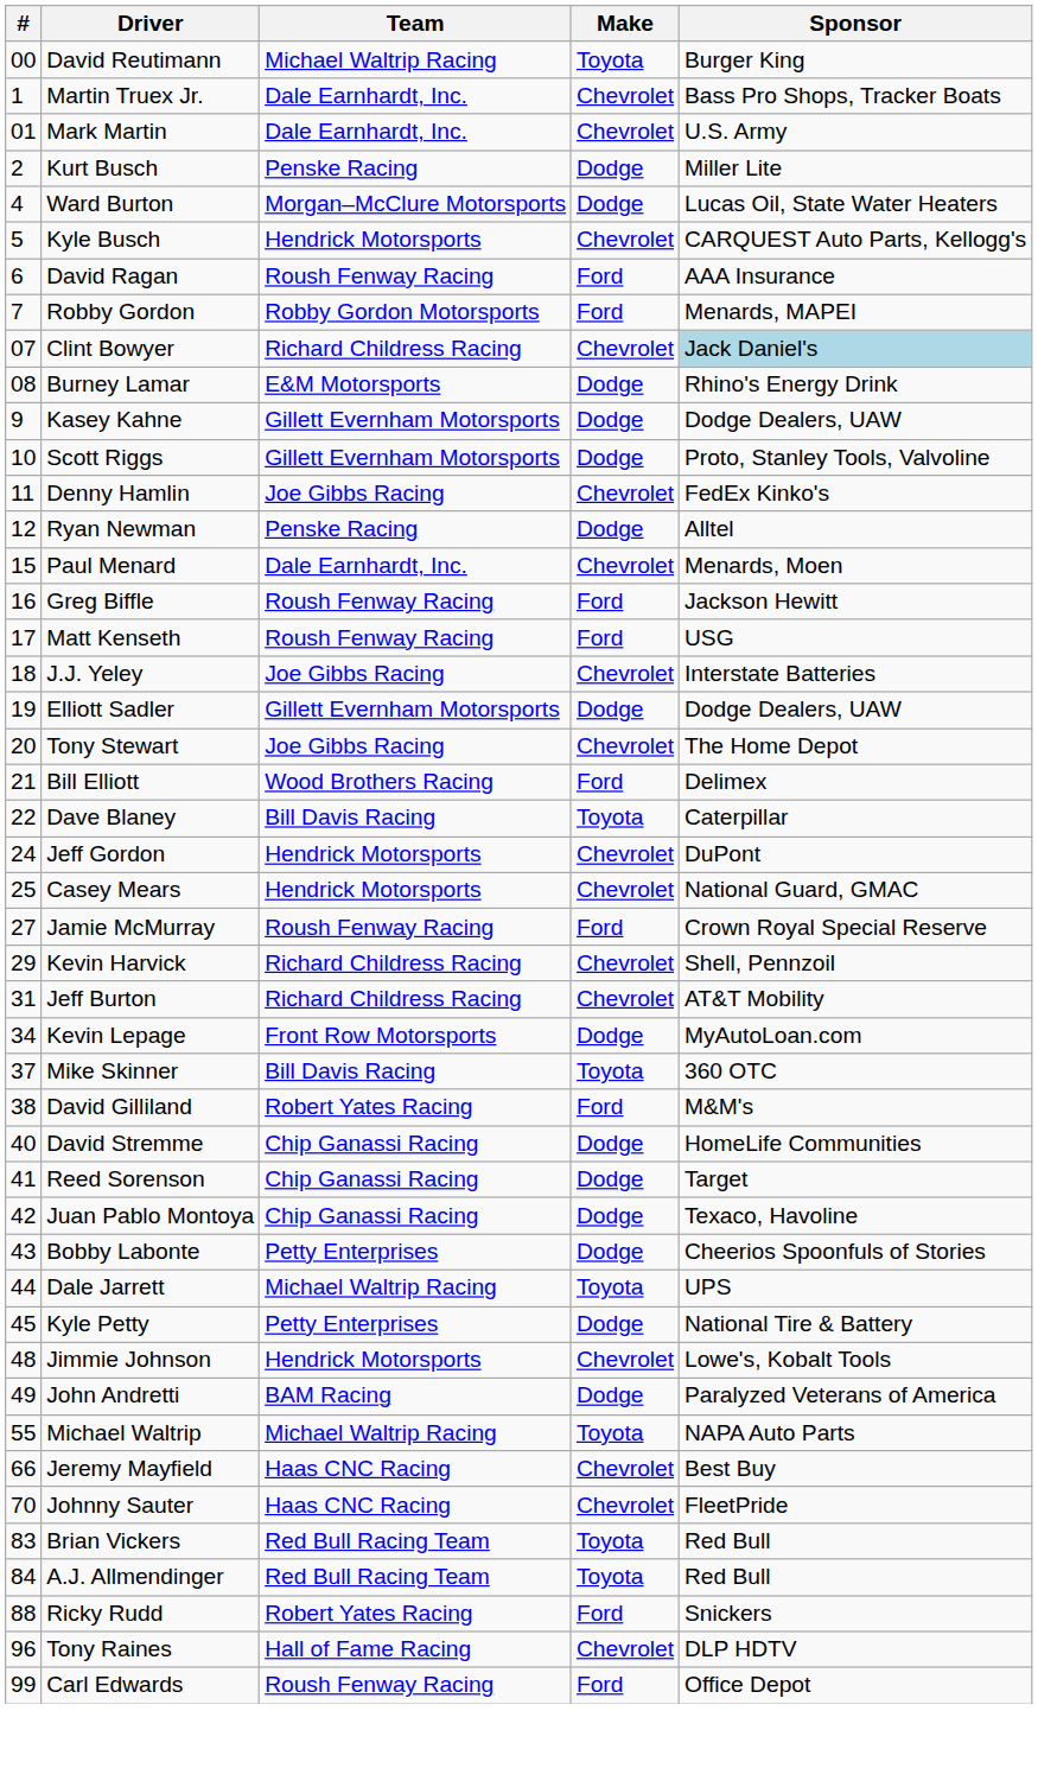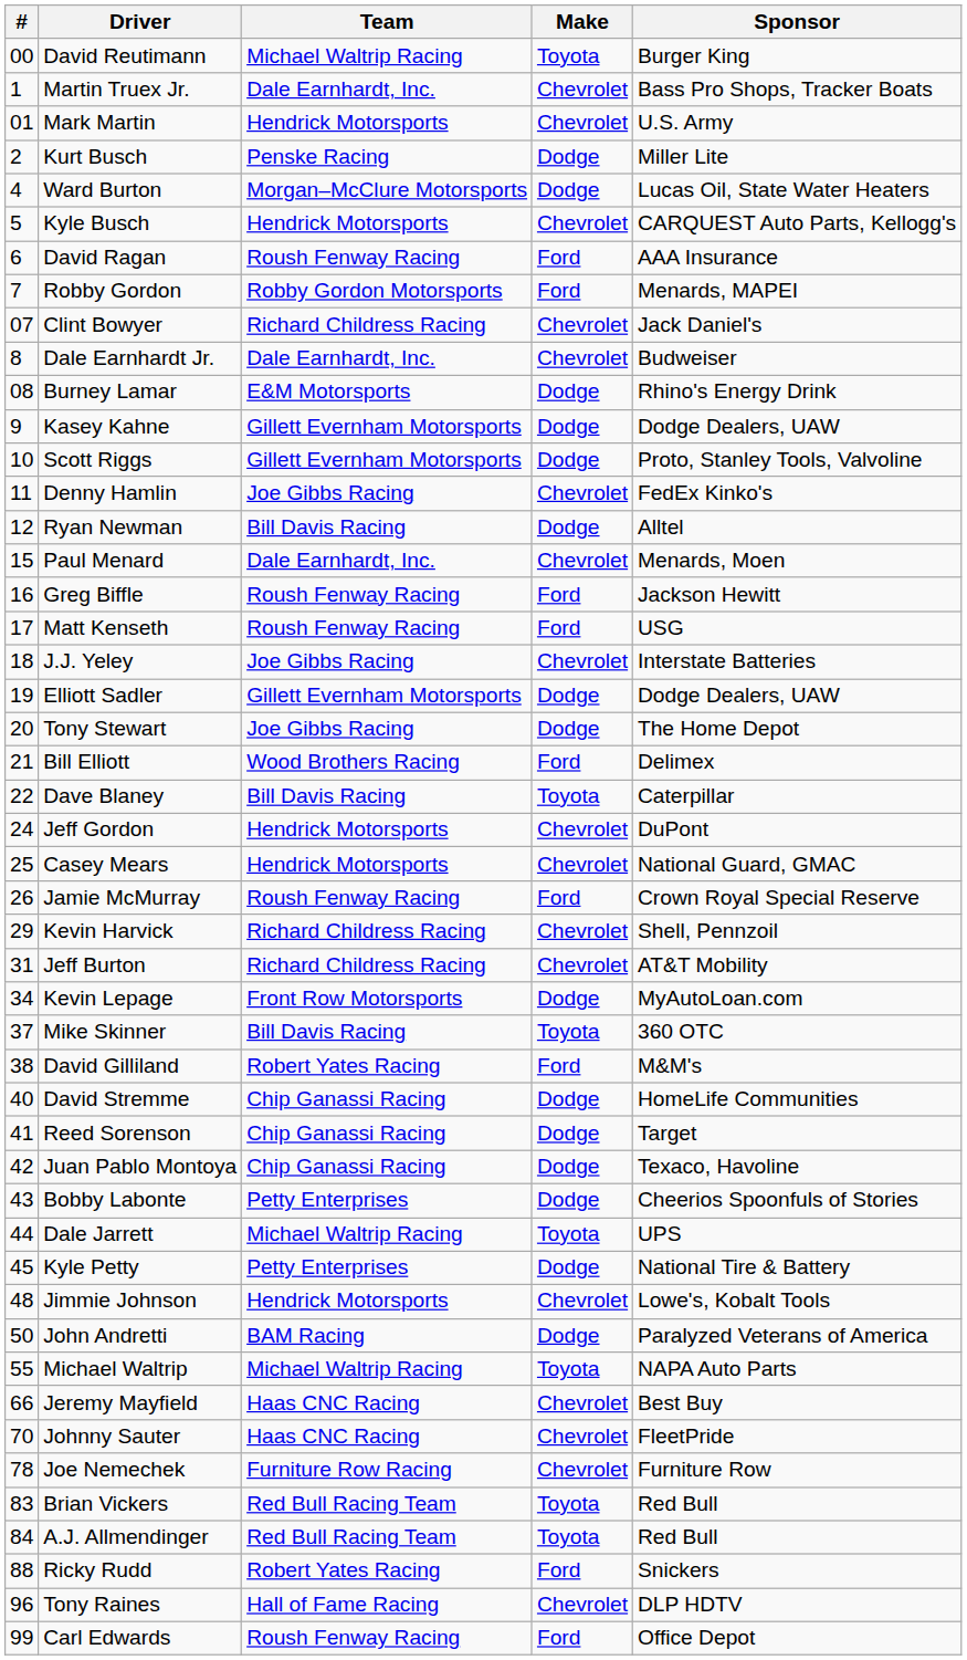 <table class="wikitable">
 <tr>
 <th>#</th>
 <th>Driver</th>
 <th>Team</th>
 <th>Make</th>
 <th>Sponsor</th>
 </tr>
 <tr>
 <td>00</td>
 <td>David Reutimann</td>
 <td><a href='#'>Michael Waltrip Racing</a></td>
 <td><a href='#'>Toyota</a></td>
 <td>Burger King</td>
 </tr>
 <tr>
 <td>1</td>
 <td>Martin Truex Jr.</td>
 <td><a href='#'>Dale Earnhardt, Inc.</a></td>
 <td><a href='#'>Chevrolet</a></td>
 <td>Bass Pro Shops, Tracker Boats</td>
 </tr>
 <tr>
 <td>01</td>
 <td>Mark Martin</td>
-<td><a href='#'>Dale Earnhardt, Inc.</a></td>
+<td><a href='#'>Hendrick Motorsports</a></td>
 <td><a href='#'>Chevrolet</a></td>
 <td>U.S. Army</td>
 </tr>
 <tr>
 <td>2</td>
 <td>Kurt Busch</td>
 <td><a href='#'>Penske Racing</a></td>
 <td><a href='#'>Dodge</a></td>
 <td>Miller Lite</td>
 </tr>
 <tr>
 <td>4</td>
 <td>Ward Burton</td>
 <td><a href='#'>Morgan–McClure Motorsports</a></td>
 <td><a href='#'>Dodge</a></td>
 <td>Lucas Oil, State Water Heaters</td>
 </tr>
 <tr>
 <td>5</td>
 <td>Kyle Busch</td>
 <td><a href='#'>Hendrick Motorsports</a></td>
 <td><a href='#'>Chevrolet</a></td>
 <td>CARQUEST Auto Parts, Kellogg's</td>
 </tr>
 <tr>
 <td>6</td>
 <td>David Ragan</td>
 <td><a href='#'>Roush Fenway Racing</a></td>
 <td><a href='#'>Ford</a></td>
 <td>AAA Insurance</td>
 </tr>
 <tr>
 <td>7</td>
 <td>Robby Gordon</td>
 <td><a href='#'>Robby Gordon Motorsports</a></td>
 <td><a href='#'>Ford</a></td>
 <td>Menards, MAPEI</td>
 </tr>
 <tr>
 <td>07</td>
 <td>Clint Bowyer</td>
 <td><a href='#'>Richard Childress Racing</a></td>
 <td><a href='#'>Chevrolet</a></td>
-<td style="background: lightblue;">Jack Daniel's</td>
+<td>Jack Daniel's</td>
+</tr>
+<tr>
+<td>8</td>
+<td>Dale Earnhardt Jr.</td>
+<td><a href='#'>Dale Earnhardt, Inc.</a></td>
+<td><a href='#'>Chevrolet</a></td>
+<td>Budweiser</td>
 </tr>
 <tr>
 <td>08</td>
 <td>Burney Lamar</td>
 <td><a href='#'>E&M Motorsports</a></td>
 <td><a href='#'>Dodge</a></td>
 <td>Rhino's Energy Drink</td>
 </tr>
 <tr>
 <td>9</td>
 <td>Kasey Kahne</td>
 <td><a href='#'>Gillett Evernham Motorsports</a></td>
 <td><a href='#'>Dodge</a></td>
 <td>Dodge Dealers, UAW</td>
 </tr>
 <tr>
 <td>10</td>
 <td>Scott Riggs</td>
 <td><a href='#'>Gillett Evernham Motorsports</a></td>
 <td><a href='#'>Dodge</a></td>
 <td>Proto, Stanley Tools, Valvoline</td>
 </tr>
 <tr>
 <td>11</td>
 <td>Denny Hamlin</td>
 <td><a href='#'>Joe Gibbs Racing</a></td>
 <td><a href='#'>Chevrolet</a></td>
 <td>FedEx Kinko's</td>
 </tr>
 <tr>
 <td>12</td>
 <td>Ryan Newman</td>
-<td><a href='#'>Penske Racing</a></td>
+<td><a href='#'>Bill Davis Racing</a></td>
 <td><a href='#'>Dodge</a></td>
 <td>Alltel</td>
 </tr>
 <tr>
 <td>15</td>
 <td>Paul Menard</td>
 <td><a href='#'>Dale Earnhardt, Inc.</a></td>
 <td><a href='#'>Chevrolet</a></td>
 <td>Menards, Moen</td>
 </tr>
 <tr>
 <td>16</td>
 <td>Greg Biffle</td>
 <td><a href='#'>Roush Fenway Racing</a></td>
 <td><a href='#'>Ford</a></td>
 <td>Jackson Hewitt</td>
 </tr>
 <tr>
 <td>17</td>
 <td>Matt Kenseth</td>
 <td><a href='#'>Roush Fenway Racing</a></td>
 <td><a href='#'>Ford</a></td>
 <td>USG</td>
 </tr>
 <tr>
 <td>18</td>
 <td>J.J. Yeley</td>
 <td><a href='#'>Joe Gibbs Racing</a></td>
 <td><a href='#'>Chevrolet</a></td>
 <td>Interstate Batteries</td>
 </tr>
 <tr>
 <td>19</td>
 <td>Elliott Sadler</td>
 <td><a href='#'>Gillett Evernham Motorsports</a></td>
 <td><a href='#'>Dodge</a></td>
 <td>Dodge Dealers, UAW</td>
 </tr>
 <tr>
 <td>20</td>
 <td>Tony Stewart</td>
 <td><a href='#'>Joe Gibbs Racing</a></td>
-<td><a href='#'>Chevrolet</a></td>
+<td><a href='#'>Dodge</a></td>
 <td>The Home Depot</td>
 </tr>
 <tr>
 <td>21</td>
 <td>Bill Elliott</td>
 <td><a href='#'>Wood Brothers Racing</a></td>
 <td><a href='#'>Ford</a></td>
 <td>Delimex</td>
 </tr>
 <tr>
 <td>22</td>
 <td>Dave Blaney</td>
 <td><a href='#'>Bill Davis Racing</a></td>
 <td><a href='#'>Toyota</a></td>
 <td>Caterpillar</td>
 </tr>
 <tr>
 <td>24</td>
 <td>Jeff Gordon</td>
 <td><a href='#'>Hendrick Motorsports</a></td>
 <td><a href='#'>Chevrolet</a></td>
 <td>DuPont</td>
 </tr>
 <tr>
 <td>25</td>
 <td>Casey Mears</td>
 <td><a href='#'>Hendrick Motorsports</a></td>
 <td><a href='#'>Chevrolet</a></td>
 <td>National Guard, GMAC</td>
 </tr>
 <tr>
-<td>27</td>
+<td>26</td>
 <td>Jamie McMurray</td>
 <td><a href='#'>Roush Fenway Racing</a></td>
 <td><a href='#'>Ford</a></td>
 <td>Crown Royal Special Reserve</td>
 </tr>
 <tr>
 <td>29</td>
 <td>Kevin Harvick</td>
 <td><a href='#'>Richard Childress Racing</a></td>
 <td><a href='#'>Chevrolet</a></td>
 <td>Shell, Pennzoil</td>
 </tr>
 <tr>
 <td>31</td>
 <td>Jeff Burton</td>
 <td><a href='#'>Richard Childress Racing</a></td>
 <td><a href='#'>Chevrolet</a></td>
 <td>AT&T Mobility</td>
 </tr>
 <tr>
 <td>34</td>
 <td>Kevin Lepage</td>
 <td><a href='#'>Front Row Motorsports</a></td>
 <td><a href='#'>Dodge</a></td>
 <td>MyAutoLoan.com</td>
 </tr>
 <tr>
 <td>37</td>
 <td>Mike Skinner</td>
 <td><a href='#'>Bill Davis Racing</a></td>
 <td><a href='#'>Toyota</a></td>
 <td>360 OTC</td>
 </tr>
 <tr>
 <td>38</td>
 <td>David Gilliland</td>
 <td><a href='#'>Robert Yates Racing</a></td>
 <td><a href='#'>Ford</a></td>
 <td>M&M's</td>
 </tr>
 <tr>
 <td>40</td>
 <td>David Stremme</td>
 <td><a href='#'>Chip Ganassi Racing</a></td>
 <td><a href='#'>Dodge</a></td>
 <td>HomeLife Communities</td>
 </tr>
 <tr>
 <td>41</td>
 <td>Reed Sorenson</td>
 <td><a href='#'>Chip Ganassi Racing</a></td>
 <td><a href='#'>Dodge</a></td>
 <td>Target</td>
 </tr>
 <tr>
 <td>42</td>
 <td>Juan Pablo Montoya</td>
 <td><a href='#'>Chip Ganassi Racing</a></td>
 <td><a href='#'>Dodge</a></td>
 <td>Texaco, Havoline</td>
 </tr>
 <tr>
 <td>43</td>
 <td>Bobby Labonte</td>
 <td><a href='#'>Petty Enterprises</a></td>
 <td><a href='#'>Dodge</a></td>
 <td>Cheerios Spoonfuls of Stories</td>
 </tr>
 <tr>
 <td>44</td>
 <td>Dale Jarrett</td>
 <td><a href='#'>Michael Waltrip Racing</a></td>
 <td><a href='#'>Toyota</a></td>
 <td>UPS</td>
 </tr>
 <tr>
 <td>45</td>
 <td>Kyle Petty</td>
 <td><a href='#'>Petty Enterprises</a></td>
 <td><a href='#'>Dodge</a></td>
 <td>National Tire & Battery</td>
 </tr>
 <tr>
 <td>48</td>
 <td>Jimmie Johnson</td>
 <td><a href='#'>Hendrick Motorsports</a></td>
 <td><a href='#'>Chevrolet</a></td>
 <td>Lowe's, Kobalt Tools</td>
 </tr>
 <tr>
-<td>49</td>
+<td>50</td>
 <td>John Andretti</td>
 <td><a href='#'>BAM Racing</a></td>
 <td><a href='#'>Dodge</a></td>
 <td>Paralyzed Veterans of America</td>
 </tr>
 <tr>
 <td>55</td>
 <td>Michael Waltrip</td>
 <td><a href='#'>Michael Waltrip Racing</a></td>
 <td><a href='#'>Toyota</a></td>
 <td>NAPA Auto Parts</td>
 </tr>
 <tr>
 <td>66</td>
 <td>Jeremy Mayfield</td>
 <td><a href='#'>Haas CNC Racing</a></td>
 <td><a href='#'>Chevrolet</a></td>
 <td>Best Buy</td>
 </tr>
 <tr>
 <td>70</td>
 <td>Johnny Sauter</td>
 <td><a href='#'>Haas CNC Racing</a></td>
 <td><a href='#'>Chevrolet</a></td>
 <td>FleetPride</td>
+</tr>
+<tr>
+<td>78</td>
+<td>Joe Nemechek</td>
+<td><a href='#'>Furniture Row Racing</a></td>
+<td><a href='#'>Chevrolet</a></td>
+<td>Furniture Row</td>
 </tr>
 <tr>
 <td>83</td>
 <td>Brian Vickers</td>
 <td><a href='#'>Red Bull Racing Team</a></td>
 <td><a href='#'>Toyota</a></td>
 <td>Red Bull</td>
 </tr>
 <tr>
 <td>84</td>
 <td>A.J. Allmendinger</td>
 <td><a href='#'>Red Bull Racing Team</a></td>
 <td><a href='#'>Toyota</a></td>
 <td>Red Bull</td>
 </tr>
 <tr>
 <td>88</td>
 <td>Ricky Rudd</td>
 <td><a href='#'>Robert Yates Racing</a></td>
 <td><a href='#'>Ford</a></td>
 <td>Snickers</td>
 </tr>
 <tr>
 <td>96</td>
 <td>Tony Raines</td>
 <td><a href='#'>Hall of Fame Racing</a></td>
 <td><a href='#'>Chevrolet</a></td>
 <td>DLP HDTV</td>
 </tr>
 <tr>
 <td>99</td>
 <td>Carl Edwards</td>
 <td><a href='#'>Roush Fenway Racing</a></td>
 <td><a href='#'>Ford</a></td>
 <td>Office Depot</td>
 </tr>
 </table>
